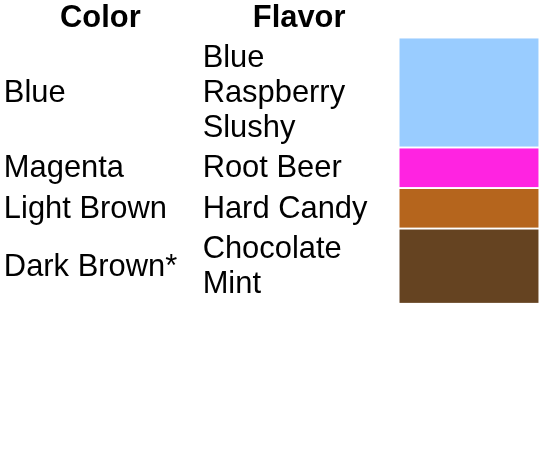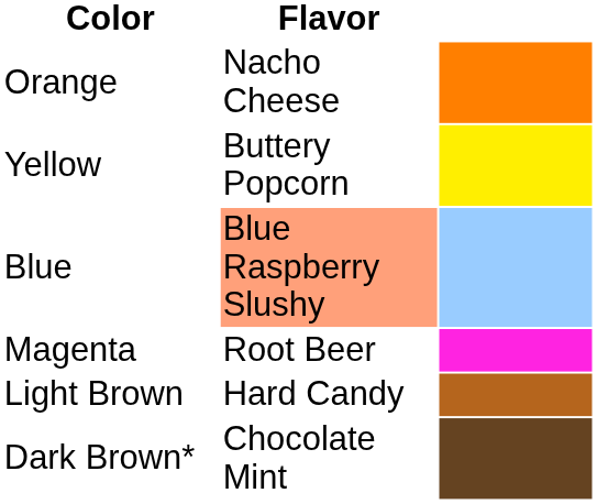 <table border="0" cellspacing="1" cellpadding="1">
 <tr>
 <th width="100">Color</th>
 <th width="100">Flavor</th>
 <th width="70"> </th>
 </tr>
 <tr>
+<td>Orange</td>
+<td>Nacho Cheese</td>
+<td bgcolor="#FF7F00"> </td>
+</tr>
+<tr>
+<td>Yellow</td>
+<td>Buttery Popcorn</td>
+<td bgcolor="#FFEF00"> </td>
+</tr>
+<tr>
 <td>Blue</td>
-<td>Blue Raspberry Slushy</td>
+<td style="background: lightsalmon;">Blue Raspberry Slushy</td>
 <td bgcolor="#99ccff"> </td>
 </tr>
 <tr>
 <td>Magenta</td>
 <td>Root Beer</td>
 <td bgcolor="#FF23E1"> </td>
 </tr>
 <tr>
 <td>Light Brown</td>
 <td>Hard Candy</td>
 <td bgcolor="#B5651D"> </td>
 </tr>
 <tr>
 <td>Dark Brown*</td>
 <td>Chocolate Mint</td>
 <td bgcolor="#654321"> </td>
 </tr>
 </table>
